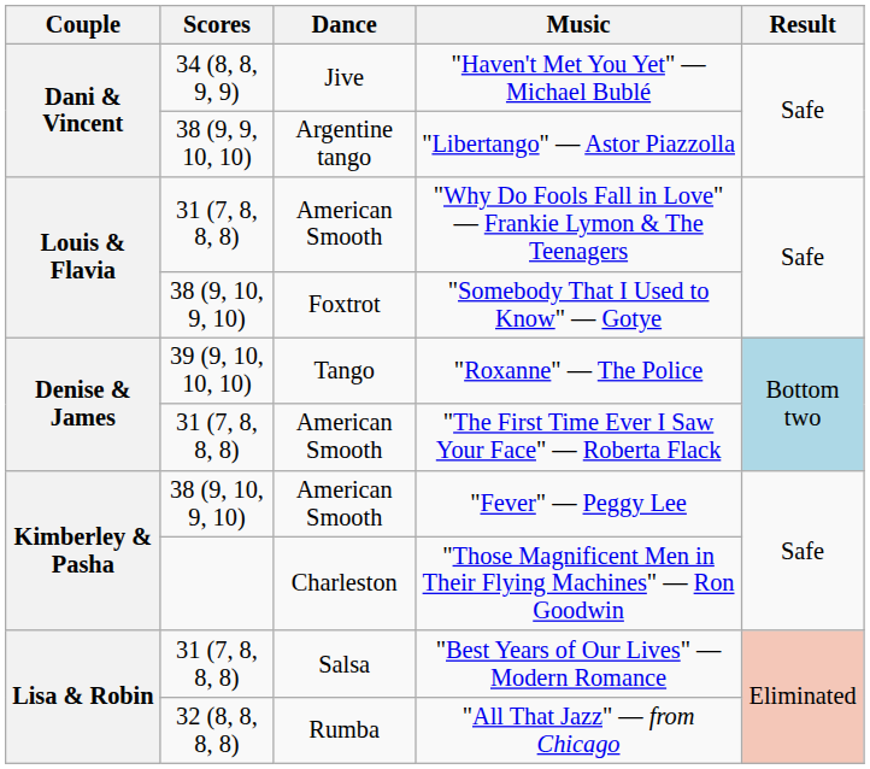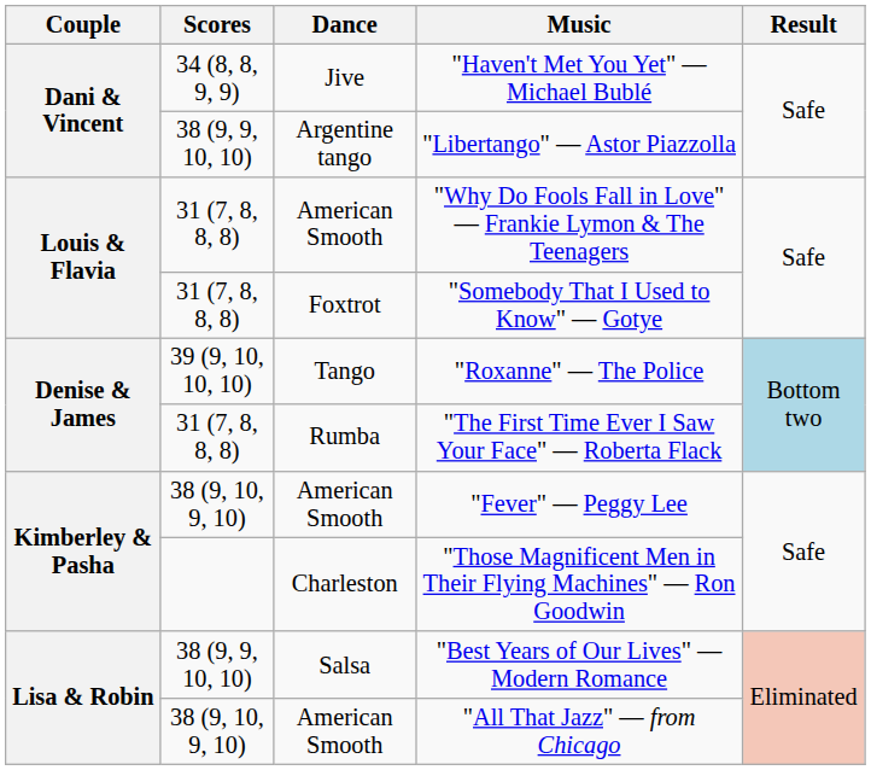 <table class="wikitable sortable" style="text-align:center; width:90%">
 <tr>
 <th scope="col">Couple</th>
 <th scope="col">Scores</th>
 <th scope="col" class="unsortable">Dance</th>
 <th scope="col" class="unsortable">Music</th>
 <th scope="col" class="unsortable">Result</th>
 </tr>
 <tr>
 <th scope="row" rowspan=2>Dani & Vincent</th>
 <td>34 (8, 8, 9, 9)</td>
 <td>Jive</td>
 <td>"<a href='#'>Haven't Met You Yet</a>" — <a href='#'>Michael Bublé</a></td>
 <td rowspan=2>Safe</td>
 </tr>
 <tr>
 <td>38 (9, 9, 10, 10)</td>
 <td>Argentine tango</td>
 <td>"<a href='#'>Libertango</a>" — <a href='#'>Astor Piazzolla</a></td>
 </tr>
 <tr>
 <th scope="row" rowspan=2>Louis & Flavia</th>
 <td>31 (7, 8, 8, 8)</td>
 <td>American Smooth</td>
 <td>"<a href='#'>Why Do Fools Fall in Love</a>" — <a href='#'>Frankie Lymon & The Teenagers</a></td>
 <td rowspan=2>Safe</td>
 </tr>
 <tr>
-<td>38 (9, 10, 9, 10)</td>
+<td>31 (7, 8, 8, 8)</td>
 <td>Foxtrot</td>
 <td>"<a href='#'>Somebody That I Used to Know</a>" — <a href='#'>Gotye</a></td>
 </tr>
 <tr>
 <th scope="row" rowspan=2>Denise & James</th>
 <td>39 (9, 10, 10, 10)</td>
 <td>Tango</td>
 <td>"<a href='#'>Roxanne</a>" — <a href='#'>The Police</a></td>
 <td rowspan=2 bgcolor="lightblue">Bottom two</td>
 </tr>
 <tr>
 <td>31 (7, 8, 8, 8)</td>
-<td>American Smooth</td>
+<td>Rumba</td>
 <td>"<a href='#'>The First Time Ever I Saw Your Face</a>" — <a href='#'>Roberta Flack</a></td>
 </tr>
 <tr>
 <th scope="row" rowspan=2>Kimberley & Pasha</th>
 <td>38 (9, 10, 9, 10)</td>
 <td>American Smooth</td>
 <td>"<a href='#'>Fever</a>" — <a href='#'>Peggy Lee</a></td>
 <td rowspan=2>Safe</td>
 </tr>
 <tr>
 <td></td>
 <td>Charleston</td>
 <td>"<a href='#'>Those Magnificent Men in Their Flying Machines</a>" — <a href='#'>Ron Goodwin</a></td>
 </tr>
 <tr>
 <th scope="row" rowspan=2>Lisa & Robin</th>
-<td>31 (7, 8, 8, 8)</td>
+<td>38 (9, 9, 10, 10)</td>
 <td>Salsa</td>
 <td>"<a href='#'>Best Years of Our Lives</a>" — <a href='#'>Modern Romance</a></td>
 <td rowspan=2 bgcolor="f4c7b8">Eliminated</td>
 </tr>
 <tr>
-<td>32 (8, 8, 8, 8)</td>
-<td>Rumba</td>
+<td>38 (9, 10, 9, 10)</td>
+<td>American Smooth</td>
 <td>"<a href='#'>All That Jazz</a>" — <em>from <a href='#'>Chicago</a></em></td>
 </tr>
 </table>
